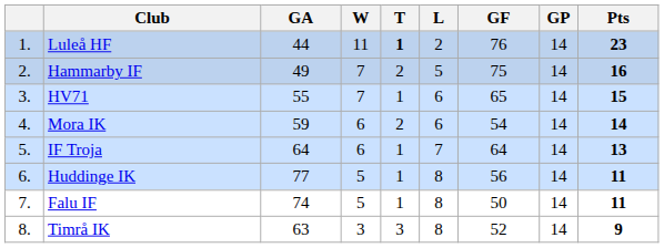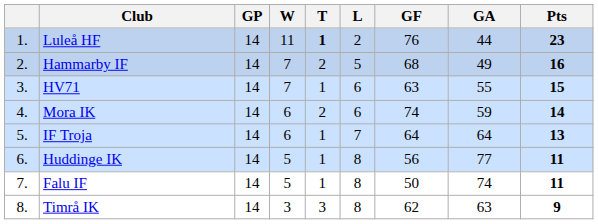 <table class="wikitable">
 <tr>
 <th width="30"></th>
 <th width="200">Club</th>
-<th width="70">GA</th>
+<th width="30">GP</th>
 <th width="30">W</th>
 <th width="30">T</th>
 <th width="30">L</th>
 <th width="70">GF</th>
-<th width="30">GP</th>
+<th width="70">GA</th>
 <th width="70">Pts</th>
 </tr>
 <tr bgcolor="#BCD2EE" align="center">
 <td>1.</td>
 <td align="left"><a href='#'>Luleå HF</a></td>
-<td>44</td>
+<td>14</td>
 <td>11</td>
 <td><strong>1</strong></td>
 <td>2</td>
 <td>76</td>
-<td>14</td>
+<td>44</td>
 <td><strong>23</strong></td>
 </tr>
 <tr bgcolor="#BCD2EE" align="center">
 <td>2.</td>
 <td align="left"><a href='#'>Hammarby IF</a></td>
-<td>49</td>
+<td>14</td>
 <td>7</td>
 <td>2</td>
 <td>5</td>
-<td>75</td>
-<td>14</td>
+<td>68</td>
+<td>49</td>
 <td><strong>16</strong></td>
 </tr>
 <tr bgcolor="#CAE1FF" align="center">
 <td>3.</td>
 <td align="left"><a href='#'>HV71</a></td>
-<td>55</td>
+<td>14</td>
 <td>7</td>
 <td>1</td>
 <td>6</td>
-<td>65</td>
-<td>14</td>
+<td>63</td>
+<td>55</td>
 <td><strong>15</strong></td>
 </tr>
 <tr bgcolor="#CAE1FF" align="center">
 <td>4.</td>
 <td align="left"><a href='#'>Mora IK</a></td>
-<td>59</td>
+<td>14</td>
 <td>6</td>
 <td>2</td>
 <td>6</td>
-<td>54</td>
-<td>14</td>
+<td>74</td>
+<td>59</td>
 <td><strong>14</strong></td>
 </tr>
 <tr bgcolor="#CAE1FF" align="center">
 <td>5.</td>
 <td align="left"><a href='#'>IF Troja</a></td>
-<td>64</td>
+<td>14</td>
 <td>6</td>
 <td>1</td>
 <td>7</td>
 <td>64</td>
-<td>14</td>
+<td>64</td>
 <td><strong>13</strong></td>
 </tr>
 <tr bgcolor="#CAE1FF" align="center">
 <td>6.</td>
 <td align="left"><a href='#'>Huddinge IK</a></td>
-<td>77</td>
+<td>14</td>
 <td>5</td>
 <td>1</td>
 <td>8</td>
 <td>56</td>
-<td>14</td>
+<td>77</td>
 <td><strong>11</strong></td>
 </tr>
 <tr bgcolor="#FFFFFF" align="center">
 <td>7.</td>
 <td align="left"><a href='#'>Falu IF</a></td>
-<td>74</td>
+<td>14</td>
 <td>5</td>
 <td>1</td>
 <td>8</td>
 <td>50</td>
-<td>14</td>
+<td>74</td>
 <td><strong>11</strong></td>
 </tr>
 <tr bgcolor="#FFFFFF" align="center">
 <td>8.</td>
 <td align="left"><a href='#'>Timrå IK</a></td>
-<td>63</td>
+<td>14</td>
 <td>3</td>
 <td>3</td>
 <td>8</td>
-<td>52</td>
-<td>14</td>
+<td>62</td>
+<td>63</td>
 <td><strong>9</strong></td>
 </tr>
 </table>
